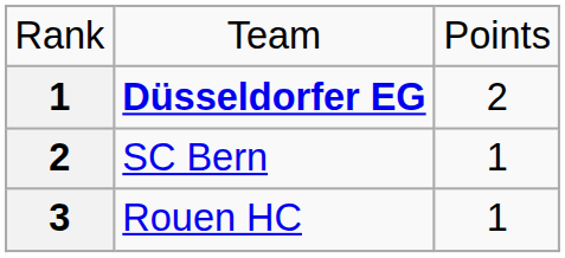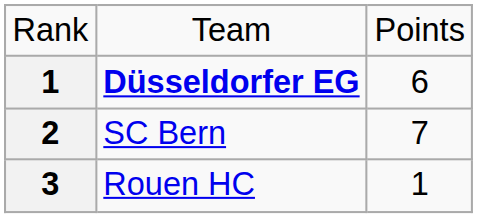 <table class="wikitable" style="text-align: center;">
 <tr>
 <td>Rank</td>
 <td>Team</td>
 <td>Points</td>
 </tr>
 <tr>
 <th>1</th>
 <td style="text-align: left;"> <strong><a href='#'>Düsseldorfer EG</a></strong></td>
-<td>2</td>
+<td>6</td>
 </tr>
 <tr>
 <th>2</th>
 <td style="text-align: left;"> <a href='#'>SC Bern</a></td>
-<td>1</td>
+<td>7</td>
 </tr>
 <tr>
 <th>3</th>
 <td style="text-align: left;"> <a href='#'>Rouen HC</a></td>
 <td>1</td>
 </tr>
 </table>
